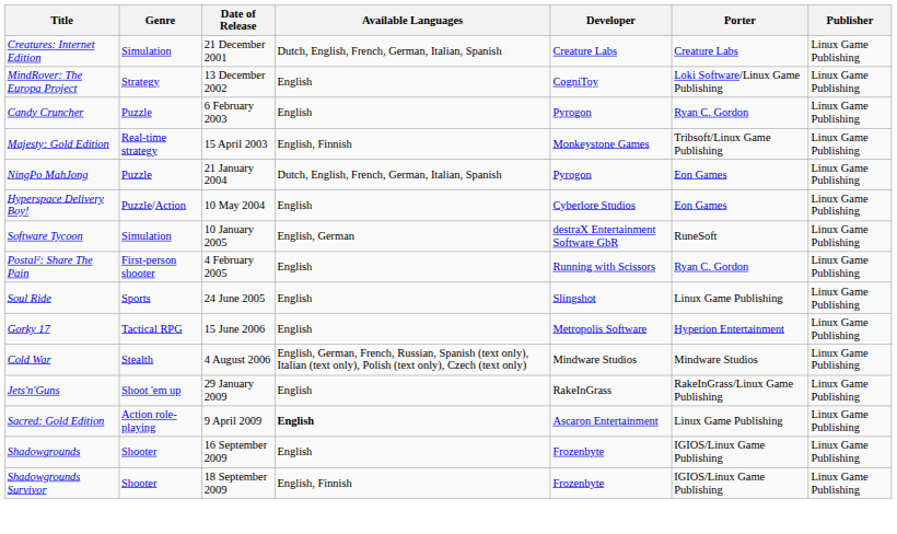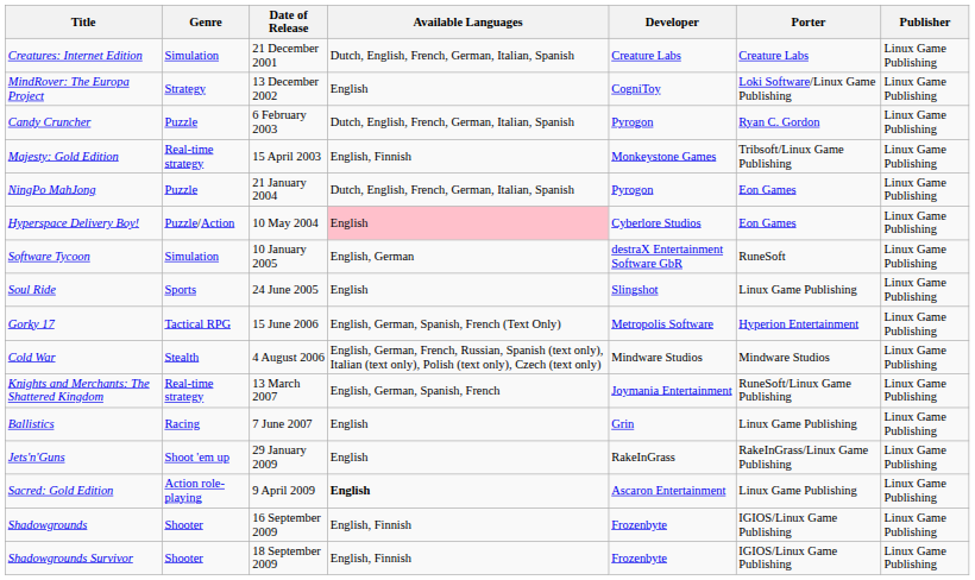 <table class="wikitable sortable">
 <tr>
 <th scope="col">Title</th>
 <th scope="col">Genre</th>
 <th scope="col">Date of Release</th>
 <th scope="col">Available Languages</th>
 <th scope="col">Developer</th>
 <th scope="col">Porter</th>
 <th scope="col">Publisher</th>
 </tr>
 <tr>
 <td><em><a href='#'>Creatures: Internet Edition</a></em></td>
 <td><a href='#'>Simulation</a></td>
 <td>21 December 2001</td>
 <td>Dutch, English, French, German, Italian, Spanish</td>
 <td><a href='#'>Creature Labs</a></td>
 <td><a href='#'>Creature Labs</a></td>
 <td>Linux Game Publishing</td>
 </tr>
 <tr>
 <td><em><a href='#'>MindRover: The Europa Project</a></em></td>
 <td><a href='#'>Strategy</a></td>
 <td>13 December 2002</td>
 <td>English</td>
 <td><a href='#'>CogniToy</a></td>
 <td><a href='#'>Loki Software</a>/Linux Game Publishing</td>
 <td>Linux Game Publishing</td>
 </tr>
 <tr>
 <td><em><a href='#'>Candy Cruncher</a></em></td>
 <td><a href='#'>Puzzle</a></td>
 <td>6 February 2003</td>
-<td>English</td>
+<td>Dutch, English, French, German, Italian, Spanish</td>
 <td><a href='#'>Pyrogon</a></td>
 <td><a href='#'>Ryan C. Gordon</a></td>
 <td>Linux Game Publishing</td>
 </tr>
 <tr>
 <td><em><a href='#'>Majesty: Gold Edition</a></em></td>
 <td><a href='#'>Real-time strategy</a></td>
 <td>15 April 2003</td>
 <td>English, Finnish</td>
 <td><a href='#'>Monkeystone Games</a></td>
 <td>Tribsoft/Linux Game Publishing</td>
 <td>Linux Game Publishing</td>
 </tr>
 <tr>
 <td><em><a href='#'>NingPo MahJong</a></em></td>
 <td><a href='#'>Puzzle</a></td>
 <td>21 January 2004</td>
 <td>Dutch, English, French, German, Italian, Spanish</td>
 <td><a href='#'>Pyrogon</a></td>
 <td><a href='#'>Eon Games</a></td>
 <td>Linux Game Publishing</td>
 </tr>
 <tr>
 <td><em><a href='#'>Hyperspace Delivery Boy!</a></em></td>
 <td><a href='#'>Puzzle</a>/<a href='#'>Action</a></td>
 <td>10 May 2004</td>
-<td>English</td>
+<td style="background: pink;">English</td>
 <td><a href='#'>Cyberlore Studios</a></td>
 <td><a href='#'>Eon Games</a></td>
 <td>Linux Game Publishing</td>
 </tr>
 <tr>
 <td><em><a href='#'>Software Tycoon</a></em></td>
 <td><a href='#'>Simulation</a></td>
 <td>10 January 2005</td>
 <td>English, German</td>
 <td><a href='#'>destraX Entertainment Software GbR</a></td>
 <td>RuneSoft</td>
-<td>Linux Game Publishing</td>
-</tr>
-<tr>
-<td><em><a href='#'>Postal²: Share The Pain</a></em></td>
-<td><a href='#'>First-person shooter</a></td>
-<td>4 February 2005</td>
-<td>English</td>
-<td><a href='#'>Running with Scissors</a></td>
-<td><a href='#'>Ryan C. Gordon</a></td>
 <td>Linux Game Publishing</td>
 </tr>
 <tr>
 <td><em><a href='#'>Soul Ride</a></em></td>
 <td><a href='#'>Sports</a></td>
 <td>24 June 2005</td>
 <td>English</td>
 <td><a href='#'>Slingshot</a></td>
 <td>Linux Game Publishing</td>
 <td>Linux Game Publishing</td>
 </tr>
 <tr>
 <td><em><a href='#'>Gorky 17</a></em></td>
 <td><a href='#'>Tactical RPG</a></td>
 <td>15 June 2006</td>
-<td>English</td>
+<td>English, German, Spanish, French (Text Only)</td>
 <td><a href='#'>Metropolis Software</a></td>
 <td><a href='#'>Hyperion Entertainment</a></td>
 <td>Linux Game Publishing</td>
 </tr>
 <tr>
 <td><em><a href='#'>Cold War</a></em></td>
 <td><a href='#'>Stealth</a></td>
 <td>4 August 2006</td>
 <td>English, German, French, Russian, Spanish (text only), Italian (text only), Polish (text only), Czech (text only)</td>
 <td>Mindware Studios</td>
 <td>Mindware Studios</td>
+<td>Linux Game Publishing</td>
+</tr>
+<tr>
+<td><em><a href='#'>Knights and Merchants: The Shattered Kingdom</a></em></td>
+<td><a href='#'>Real-time strategy</a></td>
+<td>13 March 2007</td>
+<td>English, German, Spanish, French</td>
+<td><a href='#'>Joymania Entertainment</a></td>
+<td>RuneSoft/Linux Game Publishing</td>
+<td>Linux Game Publishing</td>
+</tr>
+<tr>
+<td><em><a href='#'>Ballistics</a></em></td>
+<td><a href='#'>Racing</a></td>
+<td>7 June 2007</td>
+<td>English</td>
+<td><a href='#'>Grin</a></td>
+<td>Linux Game Publishing</td>
 <td>Linux Game Publishing</td>
 </tr>
 <tr>
 <td><em><a href='#'>Jets'n'Guns</a></em></td>
 <td><a href='#'>Shoot 'em up</a></td>
 <td>29 January 2009</td>
 <td>English</td>
 <td>RakeInGrass</td>
 <td>RakeInGrass/Linux Game Publishing</td>
 <td>Linux Game Publishing</td>
 </tr>
 <tr>
 <td><em><a href='#'>Sacred: Gold Edition</a></em></td>
 <td><a href='#'>Action role-playing</a></td>
 <td>9 April 2009</td>
 <td><strong>English</strong></td>
 <td><a href='#'>Ascaron Entertainment</a></td>
 <td>Linux Game Publishing</td>
 <td>Linux Game Publishing</td>
 </tr>
 <tr>
 <td><em><a href='#'>Shadowgrounds</a></em></td>
 <td><a href='#'>Shooter</a></td>
 <td>16 September 2009</td>
-<td>English</td>
+<td>English, Finnish</td>
 <td><a href='#'>Frozenbyte</a></td>
 <td>IGIOS/Linux Game Publishing</td>
 <td>Linux Game Publishing</td>
 </tr>
 <tr>
 <td><em><a href='#'>Shadowgrounds Survivor</a></em></td>
 <td><a href='#'>Shooter</a></td>
 <td>18 September 2009</td>
 <td>English, Finnish</td>
 <td><a href='#'>Frozenbyte</a></td>
 <td>IGIOS/Linux Game Publishing</td>
 <td>Linux Game Publishing</td>
 </tr>
 </table>
